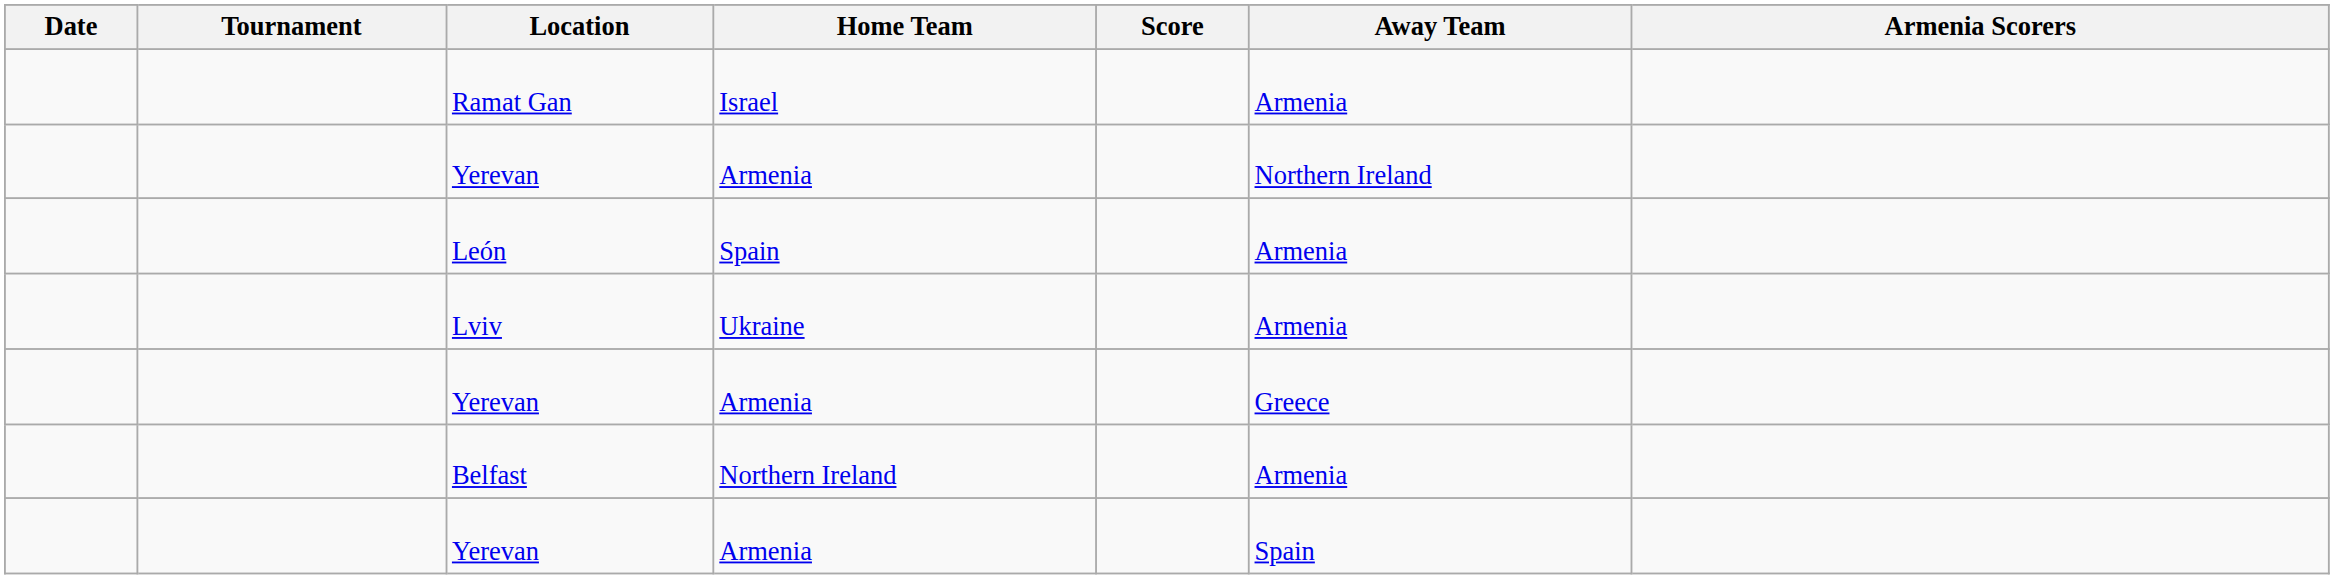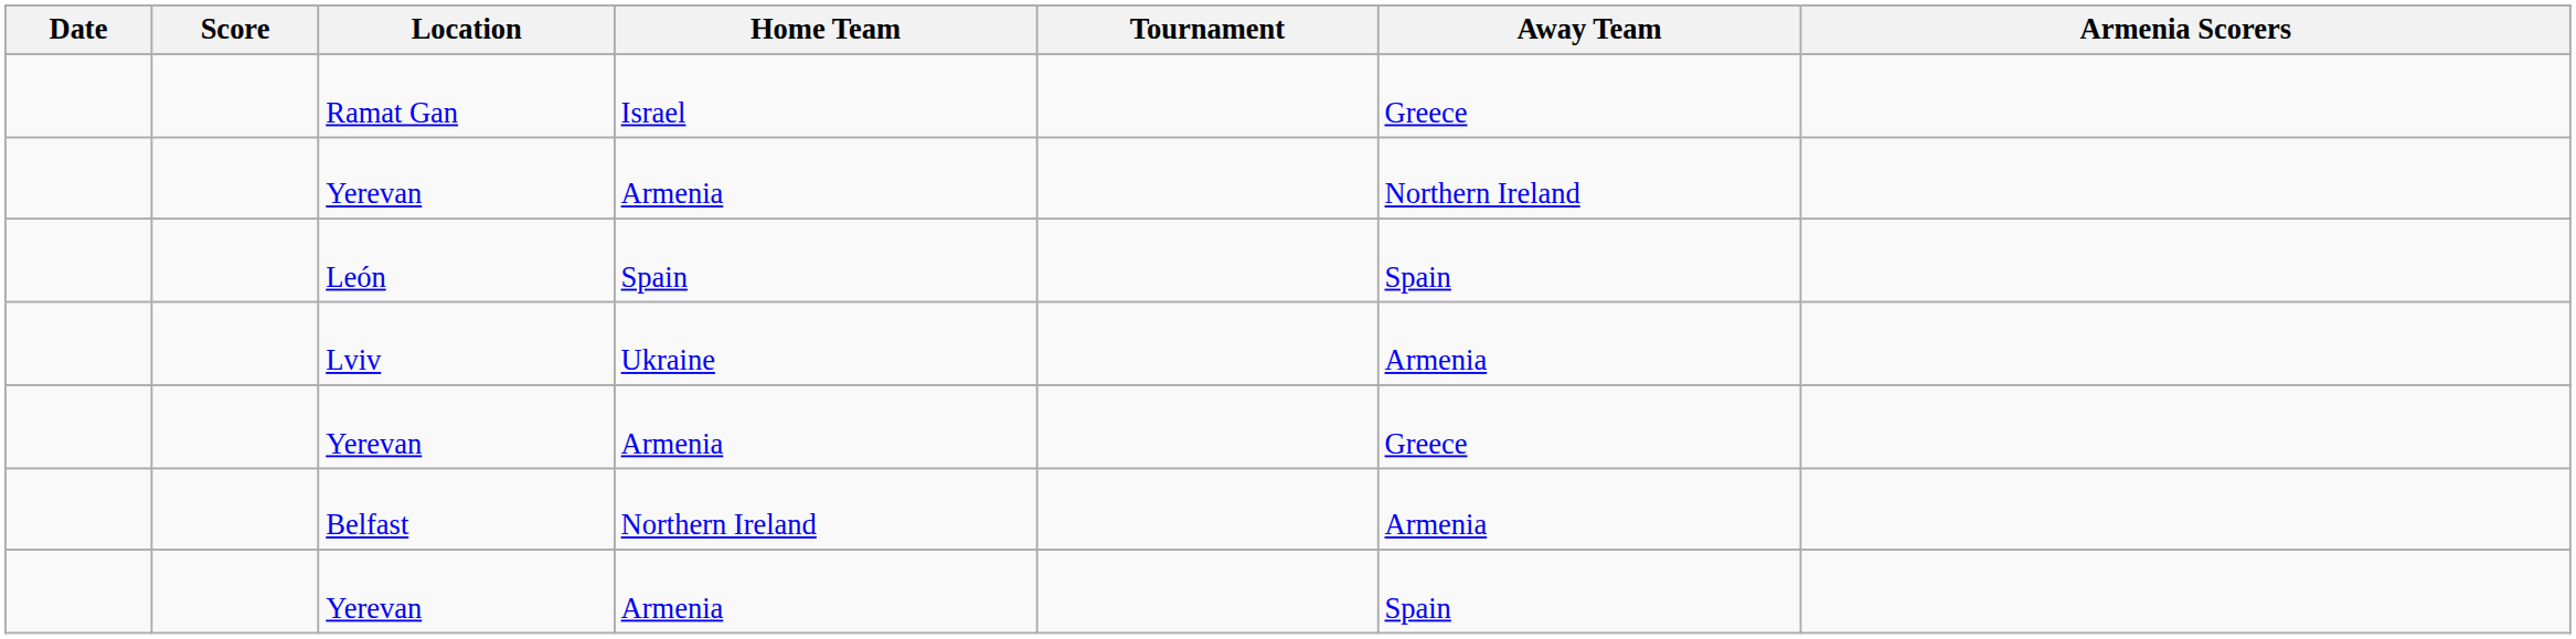 <table class="wikitable" width=100% style="font-size: 90%">
 <tr>
 <th>Date</th>
-<th>Tournament</th>
+<th>Score</th>
 <th>Location</th>
 <th>Home Team</th>
-<th>Score</th>
+<th>Tournament</th>
 <th>Away Team</th>
 <th width=30%>Armenia Scorers</th>
 </tr>
 <tr>
 <td></td>
 <td></td>
 <td><br><a href='#'>Ramat Gan</a></td>
 <td><br><a href='#'>Israel</a></td>
 <td></td>
-<td><br><a href='#'>Armenia</a></td>
+<td><br><a href='#'>Greece</a></td>
 <td></td>
 </tr>
 <tr>
 <td></td>
 <td></td>
 <td><br><a href='#'>Yerevan</a></td>
 <td><br><a href='#'>Armenia</a></td>
 <td></td>
 <td><br><a href='#'>Northern Ireland</a></td>
 <td></td>
 </tr>
 <tr>
 <td></td>
 <td></td>
 <td><br><a href='#'>León</a></td>
 <td><br><a href='#'>Spain</a></td>
 <td></td>
-<td><br><a href='#'>Armenia</a></td>
+<td><br><a href='#'>Spain</a></td>
 <td></td>
 </tr>
 <tr>
 <td></td>
 <td></td>
 <td><br><a href='#'>Lviv</a></td>
 <td><br><a href='#'>Ukraine</a></td>
 <td></td>
 <td><br><a href='#'>Armenia</a></td>
 <td></td>
 </tr>
 <tr>
 <td></td>
 <td></td>
 <td><br><a href='#'>Yerevan</a></td>
 <td><br><a href='#'>Armenia</a></td>
 <td></td>
 <td><br><a href='#'>Greece</a></td>
 <td></td>
 </tr>
 <tr>
 <td></td>
 <td></td>
 <td><br><a href='#'>Belfast</a></td>
 <td><br><a href='#'>Northern Ireland</a></td>
 <td></td>
 <td><br><a href='#'>Armenia</a></td>
 <td></td>
 </tr>
 <tr>
 <td></td>
 <td></td>
 <td><br><a href='#'>Yerevan</a></td>
 <td><br><a href='#'>Armenia</a></td>
 <td></td>
 <td><br><a href='#'>Spain</a></td>
 <td></td>
 </tr>
 </table>
